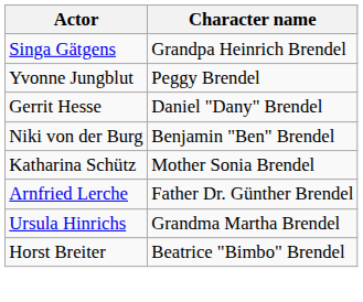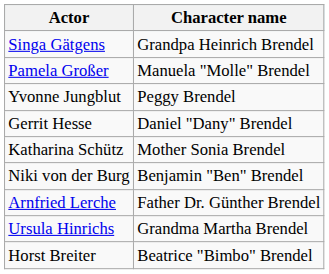 <table class="wikitable">
 <tr style="background:#ADD8E6">
 <th>Actor</th>
 <th>Character name</th>
 </tr>
 <tr>
 <td><a href='#'>Singa Gätgens</a></td>
 <td>Grandpa Heinrich Brendel</td>
 </tr>
 <tr>
+<td><a href='#'>Pamela Großer</a></td>
+<td>Manuela "Molle" Brendel</td>
+</tr>
+<tr>
 <td>Yvonne Jungblut</td>
 <td>Peggy Brendel</td>
 </tr>
 <tr>
 <td>Gerrit Hesse</td>
 <td>Daniel "Dany" Brendel</td>
 </tr>
 <tr>
+<td>Katharina Schütz</td>
+<td>Mother Sonia Brendel</td>
+</tr>
+<tr>
 <td>Niki von der Burg</td>
 <td>Benjamin "Ben" Brendel</td>
-</tr>
-<tr>
-<td>Katharina Schütz</td>
-<td>Mother Sonia Brendel</td>
 </tr>
 <tr>
 <td><a href='#'>Arnfried Lerche</a></td>
 <td>Father Dr. Günther Brendel</td>
 </tr>
 <tr>
 <td><a href='#'>Ursula Hinrichs</a></td>
 <td>Grandma Martha Brendel</td>
 </tr>
 <tr>
 <td>Horst Breiter</td>
 <td>Beatrice "Bimbo" Brendel</td>
 </tr>
 </table>
